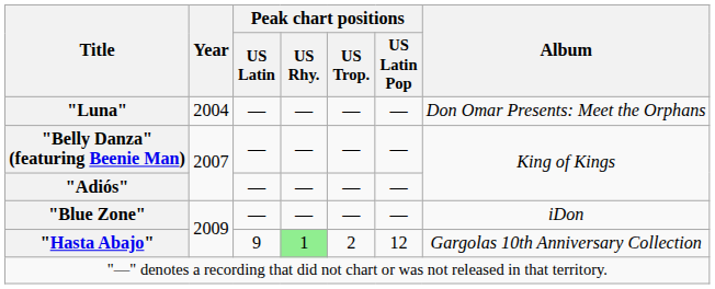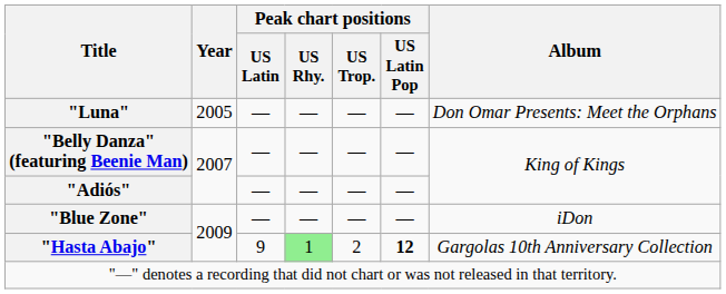 <table class="wikitable plainrowheaders" style="text-align:center;" border="1">
 <tr>
 <th scope="col" rowspan="2">Title</th>
 <th scope="col" rowspan="2">Year</th>
 <th scope="col" colspan="4">Peak chart positions</th>
 <th scope="col" rowspan="2">Album</th>
 </tr>
 <tr>
 <th scope="col" style="width:2.5em;font-size:90%;">US <br> Latin<br></th>
 <th scope="col" style="width:2.5em;font-size:90%;">US <br> Rhy.<br></th>
 <th scope="col" style="width:2.5em;font-size:90%;">US <br> Trop.<br></th>
 <th scope="col" style="width:2.5em;font-size:90%;">US <br> Latin<br>Pop<br></th>
 </tr>
 <tr>
 <th scope="row">"Luna"</th>
-<td>2004</td>
+<td>2005</td>
 <td>—</td>
 <td>—</td>
 <td>—</td>
 <td>—</td>
 <td><em>Don Omar Presents: Meet the Orphans</em></td>
 </tr>
 <tr>
 <th scope="row">"Belly Danza" <br><span>(featuring <a href='#'>Beenie Man</a>)</span></th>
 <td rowspan="2">2007</td>
 <td>—</td>
 <td>—</td>
 <td>—</td>
 <td>—</td>
 <td rowspan="2"><em>King of Kings</em></td>
 </tr>
 <tr>
 <th scope="row">"Adiós"</th>
 <td>—</td>
 <td>—</td>
 <td>—</td>
 <td>—</td>
 </tr>
 <tr>
 <th scope="row">"Blue Zone"</th>
 <td rowspan="2">2009</td>
 <td>—</td>
 <td>—</td>
 <td>—</td>
 <td>—</td>
 <td><em>iDon</em></td>
 </tr>
 <tr>
 <th scope="row">"<a href='#'>Hasta Abajo</a>"</th>
 <td>9</td>
 <td style="background: lightgreen;">1</td>
 <td>2</td>
-<td>12</td>
+<td><strong>12</strong></td>
 <td><em>Gargolas 10th Anniversary Collection</em></td>
 </tr>
 <tr>
 <td colspan="8" style="font-size:90%">"—" denotes a recording that did not chart or was not released in that territory.</td>
 </tr>
 </table>
